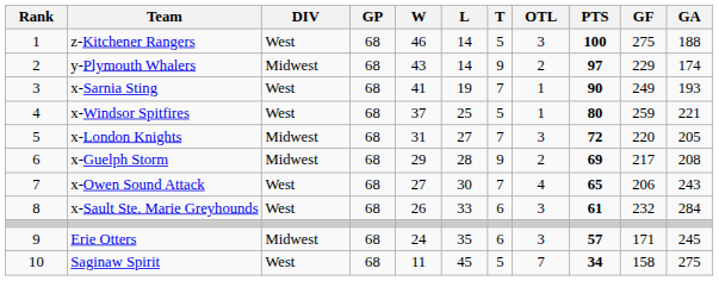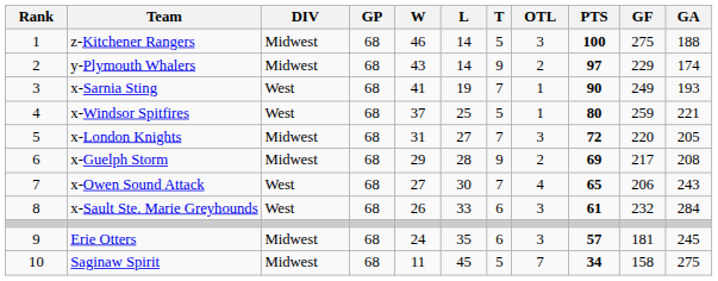 <table class="wikitable sortable" style="text-align:center">
 <tr>
 <th>Rank</th>
 <th width="27.5%">Team</th>
 <th>DIV</th>
 <th width="6.5%">GP</th>
 <th width="6.5%">W</th>
 <th width="6.5%">L</th>
 <th>T</th>
 <th>OTL</th>
 <th>PTS</th>
 <th width="6.5%">GF</th>
 <th width="6.5%">GA</th>
 </tr>
 <tr>
 <td>1</td>
 <td align=left>z-<a href='#'>Kitchener Rangers</a></td>
-<td align=left>West</td>
+<td align=left>Midwest</td>
 <td>68</td>
 <td>46</td>
 <td>14</td>
 <td>5</td>
 <td>3</td>
 <td><strong>100</strong></td>
 <td>275</td>
 <td>188</td>
 </tr>
 <tr>
 <td>2</td>
 <td align=left>y-<a href='#'>Plymouth Whalers</a></td>
 <td align=left>Midwest</td>
 <td>68</td>
 <td>43</td>
 <td>14</td>
 <td>9</td>
 <td>2</td>
 <td><strong>97</strong></td>
 <td>229</td>
 <td>174</td>
 </tr>
 <tr>
 <td>3</td>
 <td align=left>x-<a href='#'>Sarnia Sting</a></td>
 <td align=left>West</td>
 <td>68</td>
 <td>41</td>
 <td>19</td>
 <td>7</td>
 <td>1</td>
 <td><strong>90</strong></td>
 <td>249</td>
 <td>193</td>
 </tr>
 <tr>
 <td>4</td>
 <td align=left>x-<a href='#'>Windsor Spitfires</a></td>
 <td align=left>West</td>
 <td>68</td>
 <td>37</td>
 <td>25</td>
 <td>5</td>
 <td>1</td>
 <td><strong>80</strong></td>
 <td>259</td>
 <td>221</td>
 </tr>
 <tr>
 <td>5</td>
 <td align=left>x-<a href='#'>London Knights</a></td>
 <td align=left>Midwest</td>
 <td>68</td>
 <td>31</td>
 <td>27</td>
 <td>7</td>
 <td>3</td>
 <td><strong>72</strong></td>
 <td>220</td>
 <td>205</td>
 </tr>
 <tr>
 <td>6</td>
 <td align=left>x-<a href='#'>Guelph Storm</a></td>
 <td align=left>Midwest</td>
 <td>68</td>
 <td>29</td>
 <td>28</td>
 <td>9</td>
 <td>2</td>
 <td><strong>69</strong></td>
 <td>217</td>
 <td>208</td>
 </tr>
 <tr>
 <td>7</td>
 <td align=left>x-<a href='#'>Owen Sound Attack</a></td>
 <td align=left>West</td>
 <td>68</td>
 <td>27</td>
 <td>30</td>
 <td>7</td>
 <td>4</td>
 <td><strong>65</strong></td>
 <td>206</td>
 <td>243</td>
 </tr>
 <tr>
 <td>8</td>
 <td align=left>x-<a href='#'>Sault Ste. Marie Greyhounds</a></td>
 <td align=left>West</td>
 <td>68</td>
 <td>26</td>
 <td>33</td>
 <td>6</td>
 <td>3</td>
 <td><strong>61</strong></td>
 <td>232</td>
 <td>284</td>
 </tr>
 <tr style="background-color:#cccccc;">
 <td></td>
 <td></td>
 <td></td>
 <td></td>
 <td></td>
 <td></td>
 <td></td>
 <td></td>
 <td></td>
 <td></td>
 <td></td>
 </tr>
 <tr>
 <td>9</td>
 <td align=left><a href='#'>Erie Otters</a></td>
 <td align=left>Midwest</td>
 <td>68</td>
 <td>24</td>
 <td>35</td>
 <td>6</td>
 <td>3</td>
 <td><strong>57</strong></td>
-<td>171</td>
+<td>181</td>
 <td>245</td>
 </tr>
 <tr>
 <td>10</td>
 <td align=left><a href='#'>Saginaw Spirit</a></td>
-<td align=left>West</td>
+<td align=left>Midwest</td>
 <td>68</td>
 <td>11</td>
 <td>45</td>
 <td>5</td>
 <td>7</td>
 <td><strong>34</strong></td>
 <td>158</td>
 <td>275</td>
 </tr>
 </table>
